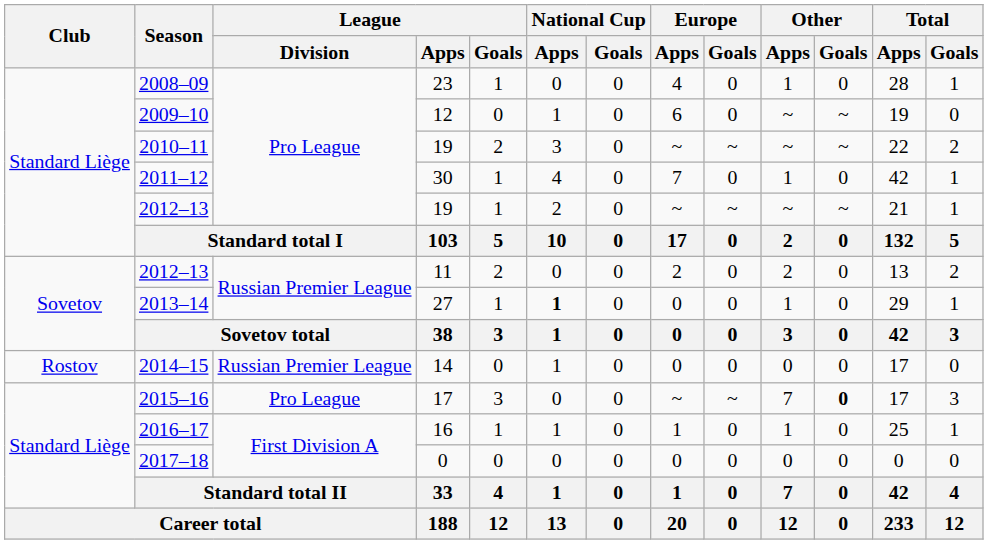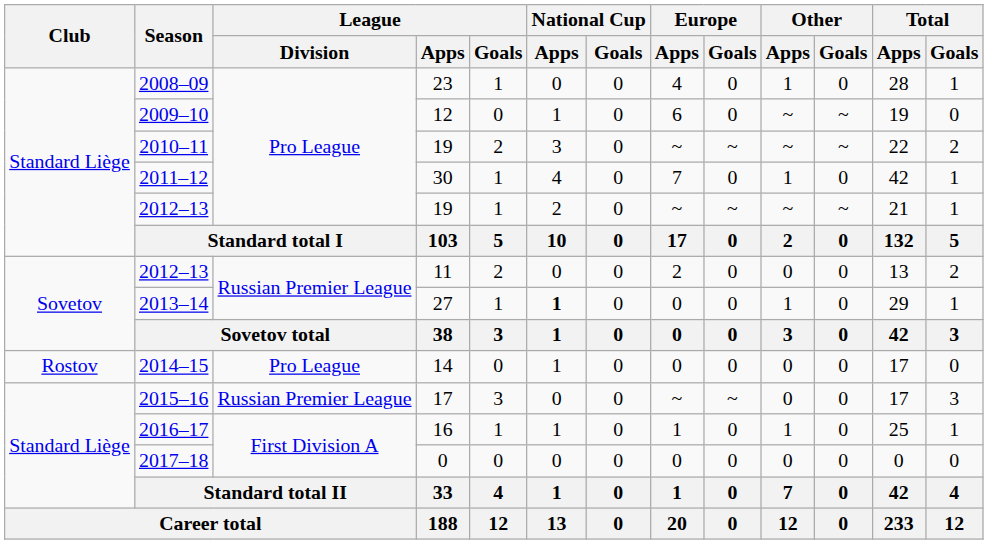 <table class="wikitable" style="text-align:center">
 <tr>
 <th rowspan="2">Club</th>
 <th rowspan="2">Season</th>
 <th colspan="3">League</th>
 <th colspan="2">National Cup</th>
 <th colspan="2">Europe</th>
 <th colspan="2">Other</th>
 <th colspan="2">Total</th>
 </tr>
 <tr>
 <th>Division</th>
 <th>Apps</th>
 <th>Goals</th>
 <th>Apps</th>
 <th>Goals</th>
 <th>Apps</th>
 <th>Goals</th>
 <th>Apps</th>
 <th>Goals</th>
 <th>Apps</th>
 <th>Goals</th>
 </tr>
 <tr>
 <td rowspan="6"><a href='#'>Standard Liège</a></td>
 <td><a href='#'>2008–09</a></td>
 <td rowspan="5"><a href='#'>Pro League</a></td>
 <td>23</td>
 <td>1</td>
 <td>0</td>
 <td>0</td>
 <td>4</td>
 <td>0</td>
 <td>1</td>
 <td>0</td>
 <td>28</td>
 <td>1</td>
 </tr>
 <tr>
 <td><a href='#'>2009–10</a></td>
 <td>12</td>
 <td>0</td>
 <td>1</td>
 <td>0</td>
 <td>6</td>
 <td>0</td>
 <td>~</td>
 <td>~</td>
 <td>19</td>
 <td>0</td>
 </tr>
 <tr>
 <td><a href='#'>2010–11</a></td>
 <td>19</td>
 <td>2</td>
 <td>3</td>
 <td>0</td>
 <td>~</td>
 <td>~</td>
 <td>~</td>
 <td>~</td>
 <td>22</td>
 <td>2</td>
 </tr>
 <tr>
 <td><a href='#'>2011–12</a></td>
 <td>30</td>
 <td>1</td>
 <td>4</td>
 <td>0</td>
 <td>7</td>
 <td>0</td>
 <td>1</td>
 <td>0</td>
 <td>42</td>
 <td>1</td>
 </tr>
 <tr>
 <td><a href='#'>2012–13</a></td>
 <td>19</td>
 <td>1</td>
 <td>2</td>
 <td>0</td>
 <td>~</td>
 <td>~</td>
 <td>~</td>
 <td>~</td>
 <td>21</td>
 <td>1</td>
 </tr>
 <tr>
 <th colspan="2">Standard total I</th>
 <th>103</th>
 <th>5</th>
 <th>10</th>
 <th>0</th>
 <th>17</th>
 <th>0</th>
 <th>2</th>
 <th>0</th>
 <th>132</th>
 <th>5</th>
 </tr>
 <tr>
 <td rowspan="3"><a href='#'>Sovetov</a></td>
 <td><a href='#'>2012–13</a></td>
 <td rowspan="2"><a href='#'>Russian Premier League</a></td>
 <td>11</td>
 <td>2</td>
 <td>0</td>
 <td>0</td>
 <td>2</td>
 <td>0</td>
-<td>2</td>
+<td>0</td>
 <td>0</td>
 <td>13</td>
 <td>2</td>
 </tr>
 <tr>
 <td><a href='#'>2013–14</a></td>
 <td>27</td>
 <td>1</td>
 <td><strong>1</strong></td>
 <td>0</td>
 <td>0</td>
 <td>0</td>
 <td>1</td>
 <td>0</td>
 <td>29</td>
 <td>1</td>
 </tr>
 <tr>
 <th colspan="2">Sovetov total</th>
 <th>38</th>
 <th>3</th>
 <th>1</th>
 <th>0</th>
 <th>0</th>
 <th>0</th>
 <th>3</th>
 <th>0</th>
 <th>42</th>
 <th>3</th>
 </tr>
 <tr>
 <td><a href='#'>Rostov</a></td>
 <td><a href='#'>2014–15</a></td>
-<td><a href='#'>Russian Premier League</a></td>
+<td><a href='#'>Pro League</a></td>
 <td>14</td>
 <td>0</td>
 <td>1</td>
 <td>0</td>
 <td>0</td>
 <td>0</td>
 <td>0</td>
 <td>0</td>
 <td>17</td>
 <td>0</td>
 </tr>
 <tr>
 <td rowspan="4"><a href='#'>Standard Liège</a></td>
 <td><a href='#'>2015–16</a></td>
-<td><a href='#'>Pro League</a></td>
+<td><a href='#'>Russian Premier League</a></td>
 <td>17</td>
 <td>3</td>
 <td>0</td>
 <td>0</td>
 <td>~</td>
 <td>~</td>
-<td>7</td>
-<td><strong>0</strong></td>
+<td>0</td>
+<td>0</td>
 <td>17</td>
 <td>3</td>
 </tr>
 <tr>
 <td><a href='#'>2016–17</a></td>
 <td rowspan="2"><a href='#'>First Division A</a></td>
 <td>16</td>
 <td>1</td>
 <td>1</td>
 <td>0</td>
 <td>1</td>
 <td>0</td>
 <td>1</td>
 <td>0</td>
 <td>25</td>
 <td>1</td>
 </tr>
 <tr>
 <td><a href='#'>2017–18</a></td>
 <td>0</td>
 <td>0</td>
 <td>0</td>
 <td>0</td>
 <td>0</td>
 <td>0</td>
 <td>0</td>
 <td>0</td>
 <td>0</td>
 <td>0</td>
 </tr>
 <tr>
 <th colspan="2">Standard total II</th>
 <th>33</th>
 <th>4</th>
 <th>1</th>
 <th>0</th>
 <th>1</th>
 <th>0</th>
 <th>7</th>
 <th>0</th>
 <th>42</th>
 <th>4</th>
 </tr>
 <tr>
 <th colspan="3">Career total</th>
 <th>188</th>
 <th>12</th>
 <th>13</th>
 <th>0</th>
 <th>20</th>
 <th>0</th>
 <th>12</th>
 <th>0</th>
 <th>233</th>
 <th>12</th>
 </tr>
 </table>
